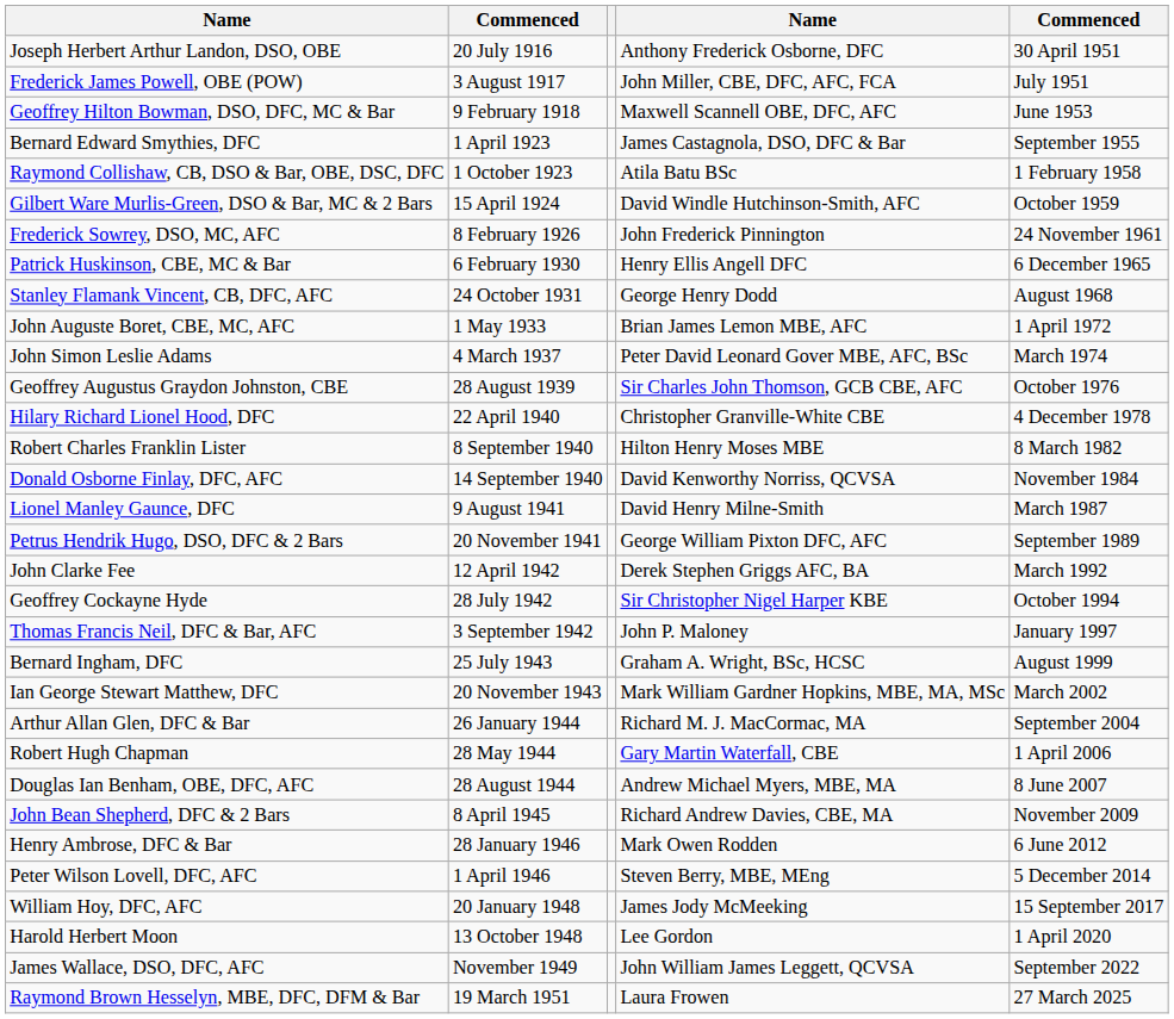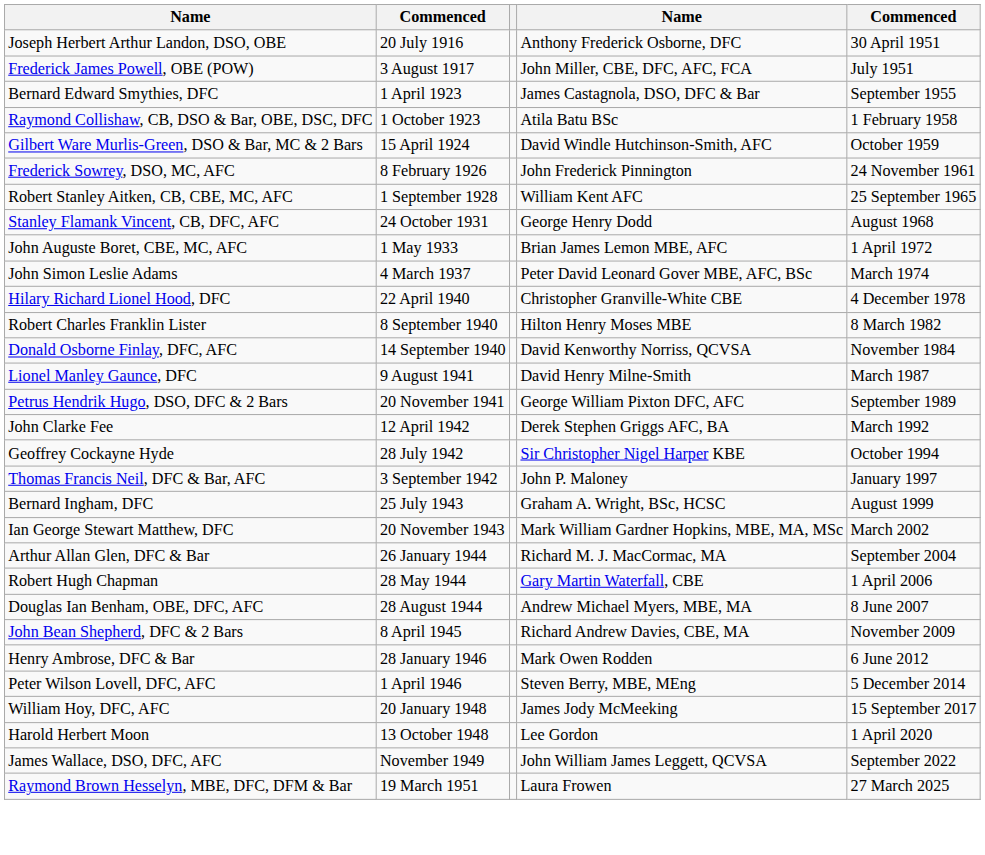 <table class="wikitable">
 <tr>
 <th>Name</th>
 <th>Commenced</th>
 <th></th>
 <th>Name</th>
 <th>Commenced</th>
 </tr>
 <tr>
 <td>Joseph Herbert Arthur Landon, DSO, OBE</td>
 <td>20 July 1916</td>
 <td></td>
 <td>Anthony Frederick Osborne, DFC</td>
 <td>30 April 1951</td>
 </tr>
 <tr>
 <td><a href='#'>Frederick James Powell</a>, OBE (POW)</td>
 <td>3 August 1917</td>
 <td></td>
 <td>John Miller, CBE, DFC, AFC, FCA</td>
 <td>July 1951</td>
-</tr>
-<tr>
-<td><a href='#'>Geoffrey Hilton Bowman</a>, DSO, DFC, MC & Bar</td>
-<td>9 February 1918</td>
-<td></td>
-<td>Maxwell Scannell OBE, DFC, AFC</td>
-<td>June 1953</td>
 </tr>
 <tr>
 <td>Bernard Edward Smythies, DFC</td>
 <td>1 April 1923</td>
 <td></td>
 <td>James Castagnola, DSO, DFC & Bar</td>
 <td>September 1955</td>
 </tr>
 <tr>
 <td><a href='#'>Raymond Collishaw</a>, CB, DSO & Bar, OBE, DSC, DFC</td>
 <td>1 October 1923</td>
 <td></td>
 <td>Atila Batu BSc</td>
 <td>1 February 1958</td>
 </tr>
 <tr>
 <td><a href='#'>Gilbert Ware Murlis-Green</a>, DSO & Bar, MC & 2 Bars</td>
 <td>15 April 1924</td>
 <td></td>
 <td>David Windle Hutchinson-Smith, AFC</td>
 <td>October 1959</td>
 </tr>
 <tr>
 <td><a href='#'>Frederick Sowrey</a>, DSO, MC, AFC</td>
 <td>8 February 1926</td>
 <td></td>
 <td>John Frederick Pinnington</td>
 <td>24 November 1961</td>
 </tr>
 <tr>
-<td><a href='#'>Patrick Huskinson</a>, CBE, MC & Bar</td>
-<td>6 February 1930</td>
+<td>Robert Stanley Aitken, CB, CBE, MC, AFC</td>
+<td>1 September 1928</td>
 <td></td>
-<td>Henry Ellis Angell DFC</td>
-<td>6 December 1965</td>
+<td>William Kent AFC</td>
+<td>25 September 1965</td>
 </tr>
 <tr>
 <td><a href='#'>Stanley Flamank Vincent</a>, CB, DFC, AFC</td>
 <td>24 October 1931</td>
 <td></td>
 <td>George Henry Dodd</td>
 <td>August 1968</td>
 </tr>
 <tr>
 <td>John Auguste Boret, CBE, MC, AFC</td>
 <td>1 May 1933</td>
 <td></td>
 <td>Brian James Lemon MBE, AFC</td>
 <td>1 April 1972</td>
 </tr>
 <tr>
 <td>John Simon Leslie Adams</td>
 <td>4 March 1937</td>
 <td></td>
 <td>Peter David Leonard Gover MBE, AFC, BSc</td>
 <td>March 1974</td>
-</tr>
-<tr>
-<td>Geoffrey Augustus Graydon Johnston, CBE</td>
-<td>28 August 1939</td>
-<td></td>
-<td><a href='#'>Sir Charles John Thomson</a>, GCB CBE, AFC</td>
-<td>October 1976</td>
 </tr>
 <tr>
 <td><a href='#'>Hilary Richard Lionel Hood</a>, DFC</td>
 <td>22 April 1940</td>
 <td></td>
 <td>Christopher Granville-White CBE</td>
 <td>4 December 1978</td>
 </tr>
 <tr>
 <td>Robert Charles Franklin Lister</td>
 <td>8 September 1940</td>
 <td></td>
 <td>Hilton Henry Moses MBE</td>
 <td>8 March 1982</td>
 </tr>
 <tr>
 <td><a href='#'>Donald Osborne Finlay</a>, DFC, AFC</td>
 <td>14 September 1940</td>
 <td></td>
 <td>David Kenworthy Norriss, QCVSA</td>
 <td>November 1984</td>
 </tr>
 <tr>
 <td><a href='#'>Lionel Manley Gaunce</a>, DFC</td>
 <td>9 August 1941</td>
 <td></td>
 <td>David Henry Milne-Smith</td>
 <td>March 1987</td>
 </tr>
 <tr>
 <td><a href='#'>Petrus Hendrik Hugo</a>, DSO, DFC & 2 Bars</td>
 <td>20 November 1941</td>
 <td></td>
 <td>George William Pixton DFC, AFC</td>
 <td>September 1989</td>
 </tr>
 <tr>
 <td>John Clarke Fee</td>
 <td>12 April 1942</td>
 <td></td>
 <td>Derek Stephen Griggs AFC, BA</td>
 <td>March 1992</td>
 </tr>
 <tr>
 <td>Geoffrey Cockayne Hyde</td>
 <td>28 July 1942</td>
 <td></td>
 <td><a href='#'>Sir Christopher Nigel Harper</a> KBE</td>
 <td>October 1994</td>
 </tr>
 <tr>
 <td><a href='#'>Thomas Francis Neil</a>, DFC & Bar, AFC</td>
 <td>3 September 1942</td>
 <td></td>
 <td>John P. Maloney</td>
 <td>January 1997</td>
 </tr>
 <tr>
 <td>Bernard Ingham, DFC</td>
 <td>25 July 1943</td>
 <td></td>
 <td>Graham A. Wright, BSc, HCSC</td>
 <td>August 1999</td>
 </tr>
 <tr>
 <td>Ian George Stewart Matthew, DFC</td>
 <td>20 November 1943</td>
 <td></td>
 <td>Mark William Gardner Hopkins, MBE, MA, MSc</td>
 <td>March 2002</td>
 </tr>
 <tr>
 <td>Arthur Allan Glen, DFC & Bar</td>
 <td>26 January 1944</td>
 <td></td>
 <td>Richard M. J. MacCormac, MA</td>
 <td>September 2004</td>
 </tr>
 <tr>
 <td>Robert Hugh Chapman</td>
 <td>28 May 1944</td>
 <td></td>
 <td><a href='#'>Gary Martin Waterfall</a>, CBE</td>
 <td>1 April 2006</td>
 </tr>
 <tr>
 <td>Douglas Ian Benham, OBE, DFC, AFC</td>
 <td>28 August 1944</td>
 <td></td>
 <td>Andrew Michael Myers, MBE, MA</td>
 <td>8 June 2007</td>
 </tr>
 <tr>
 <td><a href='#'>John Bean Shepherd</a>, DFC & 2 Bars</td>
 <td>8 April 1945</td>
 <td></td>
 <td>Richard Andrew Davies, CBE, MA</td>
 <td>November 2009</td>
 </tr>
 <tr>
 <td>Henry Ambrose, DFC & Bar</td>
 <td>28 January 1946</td>
 <td></td>
 <td>Mark Owen Rodden</td>
 <td>6 June 2012</td>
 </tr>
 <tr>
 <td>Peter Wilson Lovell, DFC, AFC</td>
 <td>1 April 1946</td>
 <td></td>
 <td>Steven Berry, MBE, MEng</td>
 <td>5 December 2014</td>
 </tr>
 <tr>
 <td>William Hoy, DFC, AFC</td>
 <td>20 January 1948</td>
 <td></td>
 <td>James Jody McMeeking</td>
 <td>15 September 2017</td>
 </tr>
 <tr>
 <td>Harold Herbert Moon</td>
 <td>13 October 1948</td>
 <td></td>
 <td>Lee Gordon</td>
 <td>1 April 2020</td>
 </tr>
 <tr>
 <td>James Wallace, DSO, DFC, AFC</td>
 <td>November 1949</td>
 <td></td>
 <td>John William James Leggett, QCVSA</td>
 <td>September 2022</td>
 </tr>
 <tr>
 <td><a href='#'>Raymond Brown Hesselyn</a>, MBE, DFC, DFM & Bar</td>
 <td>19 March 1951</td>
 <td></td>
 <td>Laura Frowen</td>
 <td>27 March 2025</td>
 </tr>
 </table>
